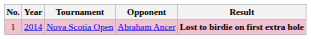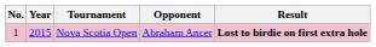 <table class="wikitable" style="font-size:95%;">
 <tr>
 <th>No.</th>
 <th>Year</th>
 <th>Tournament</th>
 <th>Opponent</th>
 <th>Result</th>
 </tr>
 <tr style="background:#F2C1D1;">
 <td align=center>1</td>
-<td><a href='#'>2014</a></td>
+<td><a href='#'>2015</a></td>
 <td><a href='#'>Nova Scotia Open</a></td>
 <td> <a href='#'>Abraham Ancer</a></td>
 <td><strong>Lost to birdie on first extra hole</strong></td>
 </tr>
 </table>
